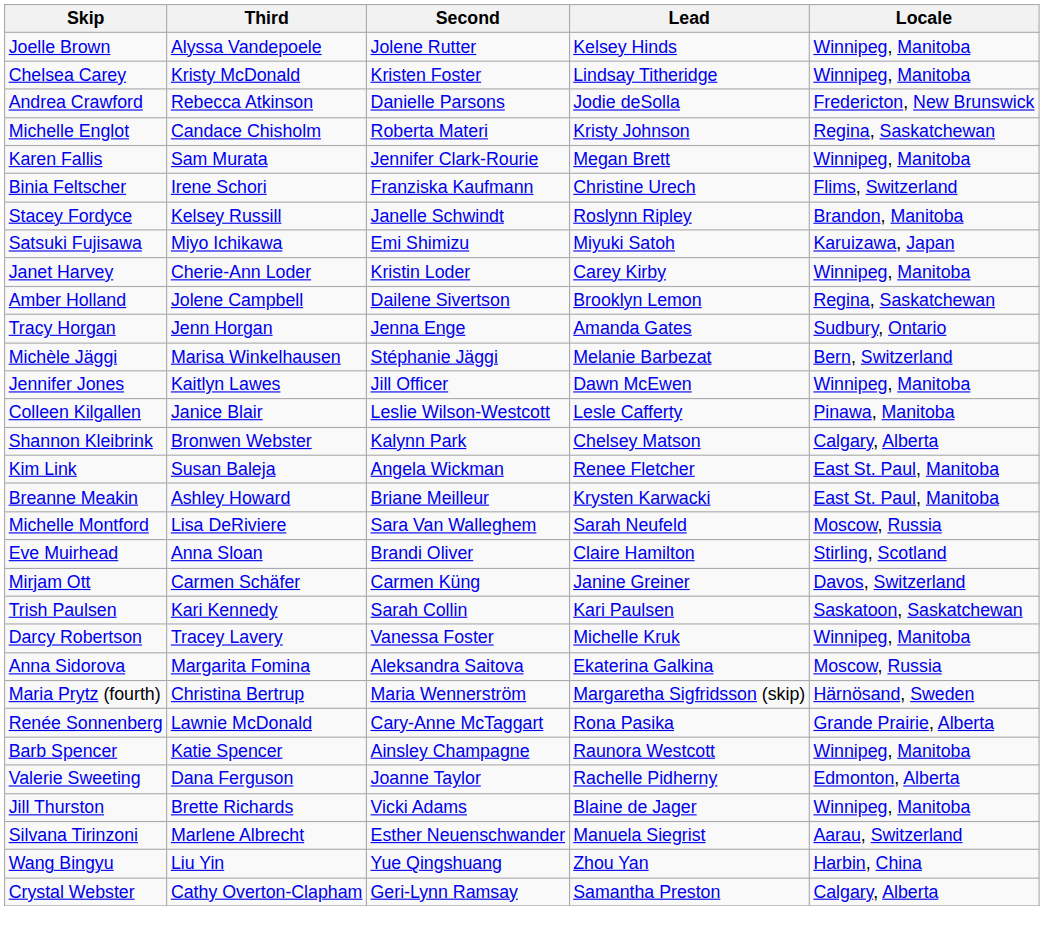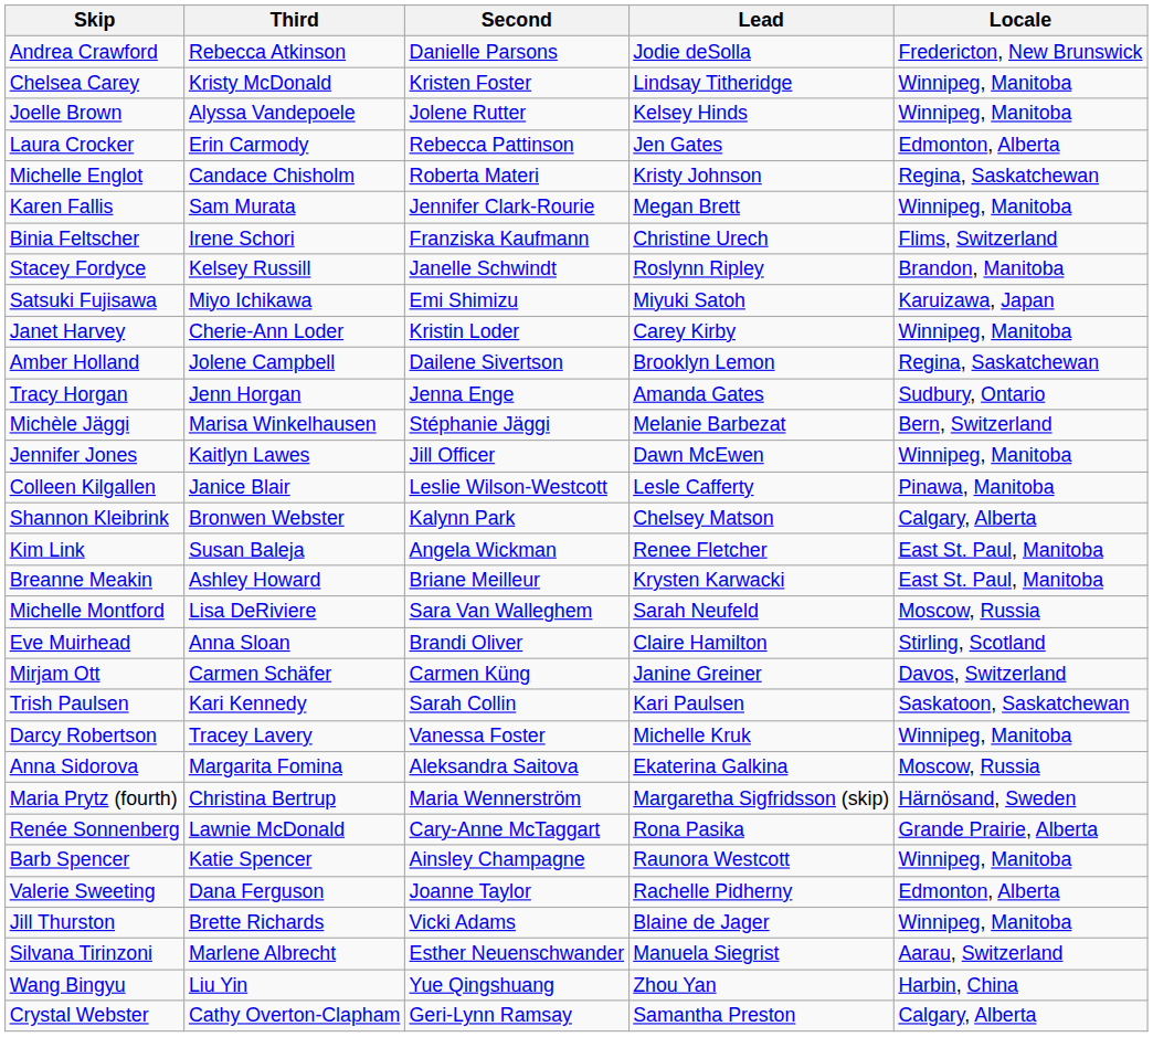 <table class=wikitable>
 <tr>
 <th>Skip</th>
 <th>Third</th>
 <th>Second</th>
 <th>Lead</th>
 <th>Locale</th>
 </tr>
 <tr>
-<td><a href='#'>Joelle Brown</a></td>
-<td><a href='#'>Alyssa Vandepoele</a></td>
-<td><a href='#'>Jolene Rutter</a></td>
-<td><a href='#'>Kelsey Hinds</a></td>
-<td> <a href='#'>Winnipeg</a>, <a href='#'>Manitoba</a></td>
+<td><a href='#'>Andrea Crawford</a></td>
+<td><a href='#'>Rebecca Atkinson</a></td>
+<td><a href='#'>Danielle Parsons</a></td>
+<td><a href='#'>Jodie deSolla</a></td>
+<td> <a href='#'>Fredericton</a>, <a href='#'>New Brunswick</a></td>
 </tr>
 <tr>
 <td><a href='#'>Chelsea Carey</a></td>
 <td><a href='#'>Kristy McDonald</a></td>
 <td><a href='#'>Kristen Foster</a></td>
 <td><a href='#'>Lindsay Titheridge</a></td>
 <td> <a href='#'>Winnipeg</a>, <a href='#'>Manitoba</a></td>
 </tr>
 <tr>
-<td><a href='#'>Andrea Crawford</a></td>
-<td><a href='#'>Rebecca Atkinson</a></td>
-<td><a href='#'>Danielle Parsons</a></td>
-<td><a href='#'>Jodie deSolla</a></td>
-<td> <a href='#'>Fredericton</a>, <a href='#'>New Brunswick</a></td>
+<td><a href='#'>Joelle Brown</a></td>
+<td><a href='#'>Alyssa Vandepoele</a></td>
+<td><a href='#'>Jolene Rutter</a></td>
+<td><a href='#'>Kelsey Hinds</a></td>
+<td> <a href='#'>Winnipeg</a>, <a href='#'>Manitoba</a></td>
+</tr>
+<tr>
+<td><a href='#'>Laura Crocker</a></td>
+<td><a href='#'>Erin Carmody</a></td>
+<td><a href='#'>Rebecca Pattinson</a></td>
+<td><a href='#'>Jen Gates</a></td>
+<td> <a href='#'>Edmonton</a>, <a href='#'>Alberta</a></td>
 </tr>
 <tr>
 <td><a href='#'>Michelle Englot</a></td>
 <td><a href='#'>Candace Chisholm</a></td>
 <td><a href='#'>Roberta Materi</a></td>
 <td><a href='#'>Kristy Johnson</a></td>
 <td> <a href='#'>Regina</a>, <a href='#'>Saskatchewan</a></td>
 </tr>
 <tr>
 <td><a href='#'>Karen Fallis</a></td>
 <td><a href='#'>Sam Murata</a></td>
 <td><a href='#'>Jennifer Clark-Rourie</a></td>
 <td><a href='#'>Megan Brett</a></td>
 <td> <a href='#'>Winnipeg</a>, <a href='#'>Manitoba</a></td>
 </tr>
 <tr>
 <td><a href='#'>Binia Feltscher</a></td>
 <td><a href='#'>Irene Schori</a></td>
 <td><a href='#'>Franziska Kaufmann</a></td>
 <td><a href='#'>Christine Urech</a></td>
 <td> <a href='#'>Flims</a>, <a href='#'>Switzerland</a></td>
 </tr>
 <tr>
 <td><a href='#'>Stacey Fordyce</a></td>
 <td><a href='#'>Kelsey Russill</a></td>
 <td><a href='#'>Janelle Schwindt</a></td>
 <td><a href='#'>Roslynn Ripley</a></td>
 <td> <a href='#'>Brandon</a>, <a href='#'>Manitoba</a></td>
 </tr>
 <tr>
 <td><a href='#'>Satsuki Fujisawa</a></td>
 <td><a href='#'>Miyo Ichikawa</a></td>
 <td><a href='#'>Emi Shimizu</a></td>
 <td><a href='#'>Miyuki Satoh</a></td>
 <td> <a href='#'>Karuizawa</a>, <a href='#'>Japan</a></td>
 </tr>
 <tr>
 <td><a href='#'>Janet Harvey</a></td>
 <td><a href='#'>Cherie-Ann Loder</a></td>
 <td><a href='#'>Kristin Loder</a></td>
 <td><a href='#'>Carey Kirby</a></td>
 <td> <a href='#'>Winnipeg</a>, <a href='#'>Manitoba</a></td>
 </tr>
 <tr>
 <td><a href='#'>Amber Holland</a></td>
 <td><a href='#'>Jolene Campbell</a></td>
 <td><a href='#'>Dailene Sivertson</a></td>
 <td><a href='#'>Brooklyn Lemon</a></td>
 <td> <a href='#'>Regina</a>, <a href='#'>Saskatchewan</a></td>
 </tr>
 <tr>
 <td><a href='#'>Tracy Horgan</a></td>
 <td><a href='#'>Jenn Horgan</a></td>
 <td><a href='#'>Jenna Enge</a></td>
 <td><a href='#'>Amanda Gates</a></td>
 <td> <a href='#'>Sudbury</a>, <a href='#'>Ontario</a></td>
 </tr>
 <tr>
 <td><a href='#'>Michèle Jäggi</a></td>
 <td><a href='#'>Marisa Winkelhausen</a></td>
 <td><a href='#'>Stéphanie Jäggi</a></td>
 <td><a href='#'>Melanie Barbezat</a></td>
 <td> <a href='#'>Bern</a>, <a href='#'>Switzerland</a></td>
 </tr>
 <tr>
 <td><a href='#'>Jennifer Jones</a></td>
 <td><a href='#'>Kaitlyn Lawes</a></td>
 <td><a href='#'>Jill Officer</a></td>
 <td><a href='#'>Dawn McEwen</a></td>
 <td> <a href='#'>Winnipeg</a>, <a href='#'>Manitoba</a></td>
 </tr>
 <tr>
 <td><a href='#'>Colleen Kilgallen</a></td>
 <td><a href='#'>Janice Blair</a></td>
 <td><a href='#'>Leslie Wilson-Westcott</a></td>
 <td><a href='#'>Lesle Cafferty</a></td>
 <td> <a href='#'>Pinawa</a>, <a href='#'>Manitoba</a></td>
 </tr>
 <tr>
 <td><a href='#'>Shannon Kleibrink</a></td>
 <td><a href='#'>Bronwen Webster</a></td>
 <td><a href='#'>Kalynn Park</a></td>
 <td><a href='#'>Chelsey Matson</a></td>
 <td> <a href='#'>Calgary</a>, <a href='#'>Alberta</a></td>
 </tr>
 <tr>
 <td><a href='#'>Kim Link</a></td>
 <td><a href='#'>Susan Baleja</a></td>
 <td><a href='#'>Angela Wickman</a></td>
 <td><a href='#'>Renee Fletcher</a></td>
 <td> <a href='#'>East St. Paul</a>, <a href='#'>Manitoba</a></td>
 </tr>
 <tr>
 <td><a href='#'>Breanne Meakin</a></td>
 <td><a href='#'>Ashley Howard</a></td>
 <td><a href='#'>Briane Meilleur</a></td>
 <td><a href='#'>Krysten Karwacki</a></td>
 <td> <a href='#'>East St. Paul</a>, <a href='#'>Manitoba</a></td>
 </tr>
 <tr>
 <td><a href='#'>Michelle Montford</a></td>
 <td><a href='#'>Lisa DeRiviere</a></td>
 <td><a href='#'>Sara Van Walleghem</a></td>
 <td><a href='#'>Sarah Neufeld</a></td>
 <td> <a href='#'>Moscow</a>, <a href='#'>Russia</a></td>
 </tr>
 <tr>
 <td><a href='#'>Eve Muirhead</a></td>
 <td><a href='#'>Anna Sloan</a></td>
 <td><a href='#'>Brandi Oliver</a></td>
 <td><a href='#'>Claire Hamilton</a></td>
 <td> <a href='#'>Stirling</a>, <a href='#'>Scotland</a></td>
 </tr>
 <tr>
 <td><a href='#'>Mirjam Ott</a></td>
 <td><a href='#'>Carmen Schäfer</a></td>
 <td><a href='#'>Carmen Küng</a></td>
 <td><a href='#'>Janine Greiner</a></td>
 <td> <a href='#'>Davos</a>, <a href='#'>Switzerland</a></td>
 </tr>
 <tr>
 <td><a href='#'>Trish Paulsen</a></td>
 <td><a href='#'>Kari Kennedy</a></td>
 <td><a href='#'>Sarah Collin</a></td>
 <td><a href='#'>Kari Paulsen</a></td>
 <td> <a href='#'>Saskatoon</a>, <a href='#'>Saskatchewan</a></td>
 </tr>
 <tr>
 <td><a href='#'>Darcy Robertson</a></td>
 <td><a href='#'>Tracey Lavery</a></td>
 <td><a href='#'>Vanessa Foster</a></td>
 <td><a href='#'>Michelle Kruk</a></td>
 <td> <a href='#'>Winnipeg</a>, <a href='#'>Manitoba</a></td>
 </tr>
 <tr>
 <td><a href='#'>Anna Sidorova</a></td>
 <td><a href='#'>Margarita Fomina</a></td>
 <td><a href='#'>Aleksandra Saitova</a></td>
 <td><a href='#'>Ekaterina Galkina</a></td>
 <td> <a href='#'>Moscow</a>, <a href='#'>Russia</a></td>
 </tr>
 <tr>
 <td><a href='#'>Maria Prytz</a> (fourth)</td>
 <td><a href='#'>Christina Bertrup</a></td>
 <td><a href='#'>Maria Wennerström</a></td>
 <td><a href='#'>Margaretha Sigfridsson</a> (skip)</td>
 <td> <a href='#'>Härnösand</a>, <a href='#'>Sweden</a></td>
 </tr>
 <tr>
 <td><a href='#'>Renée Sonnenberg</a></td>
 <td><a href='#'>Lawnie McDonald</a></td>
 <td><a href='#'>Cary-Anne McTaggart</a></td>
 <td><a href='#'>Rona Pasika</a></td>
 <td> <a href='#'>Grande Prairie</a>, <a href='#'>Alberta</a></td>
 </tr>
 <tr>
 <td><a href='#'>Barb Spencer</a></td>
 <td><a href='#'>Katie Spencer</a></td>
 <td><a href='#'>Ainsley Champagne</a></td>
 <td><a href='#'>Raunora Westcott</a></td>
 <td> <a href='#'>Winnipeg</a>, <a href='#'>Manitoba</a></td>
 </tr>
 <tr>
 <td><a href='#'>Valerie Sweeting</a></td>
 <td><a href='#'>Dana Ferguson</a></td>
 <td><a href='#'>Joanne Taylor</a></td>
 <td><a href='#'>Rachelle Pidherny</a></td>
 <td> <a href='#'>Edmonton</a>, <a href='#'>Alberta</a></td>
 </tr>
 <tr>
 <td><a href='#'>Jill Thurston</a></td>
 <td><a href='#'>Brette Richards</a></td>
 <td><a href='#'>Vicki Adams</a></td>
 <td><a href='#'>Blaine de Jager</a></td>
 <td> <a href='#'>Winnipeg</a>, <a href='#'>Manitoba</a></td>
 </tr>
 <tr>
 <td><a href='#'>Silvana Tirinzoni</a></td>
 <td><a href='#'>Marlene Albrecht</a></td>
 <td><a href='#'>Esther Neuenschwander</a></td>
 <td><a href='#'>Manuela Siegrist</a></td>
 <td> <a href='#'>Aarau</a>, <a href='#'>Switzerland</a></td>
 </tr>
 <tr>
 <td><a href='#'>Wang Bingyu</a></td>
 <td><a href='#'>Liu Yin</a></td>
 <td><a href='#'>Yue Qingshuang</a></td>
 <td><a href='#'>Zhou Yan</a></td>
 <td> <a href='#'>Harbin</a>, <a href='#'>China</a></td>
 </tr>
 <tr>
 <td><a href='#'>Crystal Webster</a></td>
 <td><a href='#'>Cathy Overton-Clapham</a></td>
 <td><a href='#'>Geri-Lynn Ramsay</a></td>
 <td><a href='#'>Samantha Preston</a></td>
 <td> <a href='#'>Calgary</a>, <a href='#'>Alberta</a></td>
 </tr>
 </table>
